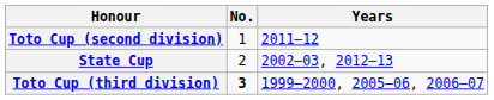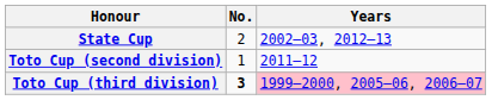 <table class="wikitable plainrowheaders">
 <tr>
 <th scope=col>Honour</th>
 <th scope=col>No.</th>
 <th scope=col>Years</th>
 </tr>
 <tr>
+<th scope=row><a href='#'>State Cup</a></th>
+<td align=center>2</td>
+<td><a href='#'>2002–03</a>, <a href='#'>2012–13</a></td>
+</tr>
+<tr>
 <th scope=row><a href='#'>Toto Cup (second division)</a></th>
 <td align=center>1</td>
 <td><a href='#'>2011–12</a></td>
 </tr>
 <tr>
-<th scope=row><a href='#'>State Cup</a></th>
-<td align=center>2</td>
-<td><a href='#'>2002–03</a>, <a href='#'>2012–13</a></td>
-</tr>
-<tr>
 <th scope=row><a href='#'>Toto Cup (third division)</a></th>
 <td align=center><strong>3</strong></td>
-<td><a href='#'>1999–2000</a>, <a href='#'>2005–06</a>, <a href='#'>2006–07</a></td>
+<td style="background: pink;"><a href='#'>1999–2000</a>, <a href='#'>2005–06</a>, <a href='#'>2006–07</a></td>
 </tr>
 </table>
